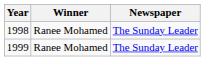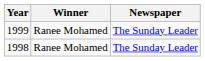 <table class="wikitable sortable mw-collapsible mw-collapsed">
 <tr>
 <th>Year</th>
 <th>Winner</th>
 <th>Newspaper</th>
 </tr>
 <tr>
+<td>1999</td>
+<td>Ranee Mohamed</td>
+<td><a href='#'>The Sunday Leader</a></td>
+</tr>
+<tr>
 <td>1998</td>
 <td>Ranee Mohamed</td>
 <td><a href='#'>The Sunday Leader</a></td>
 </tr>
-<tr>
-<td>1999</td>
-<td>Ranee Mohamed</td>
-<td><a href='#'>The Sunday Leader</a></td>
-</tr>
 </table>
